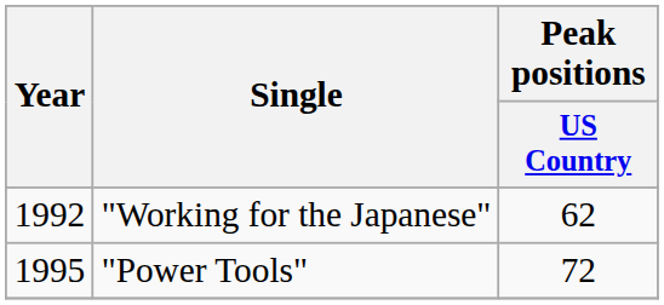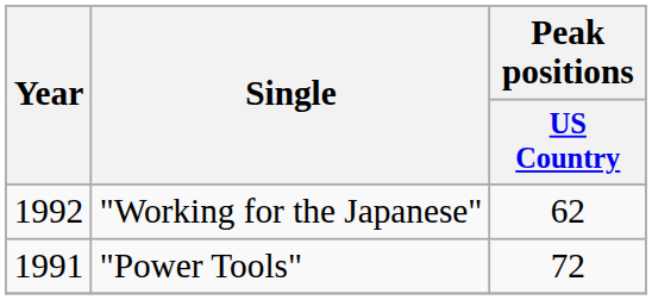 <table class="wikitable" style="text-align:center;">
 <tr>
 <th rowspan="2">Year</th>
 <th rowspan="2">Single</th>
 <th colspan="1">Peak positions</th>
 </tr>
 <tr style="font-size:smaller;">
 <th width="65"><a href='#'>US Country</a></th>
 </tr>
 <tr>
 <td>1992</td>
 <td align="left">"Working for the Japanese"</td>
 <td>62</td>
 </tr>
 <tr>
-<td>1995</td>
+<td>1991</td>
 <td align="left">"Power Tools"</td>
 <td>72</td>
 </tr>
 <tr>
 </tr>
 </table>
